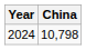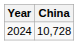 <table class="wikitable">
 <tr>
 <th>Year</th>
 <th>China</th>
 </tr>
 <tr>
 <td>2024</td>
-<td>10,798</td>
+<td>10,728</td>
 </tr>
 </table>
